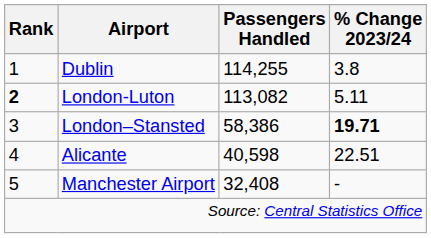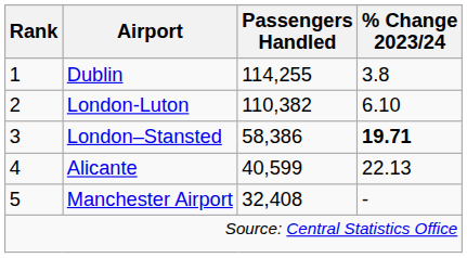 <table class="wikitable sortable">
 <tr style="background:lightgrey;">
 <th>Rank</th>
 <th>Airport</th>
 <th>Passengers <br> Handled</th>
 <th>% Change <br> 2023/24</th>
 </tr>
 <tr>
 <td>1</td>
 <td><a href='#'>Dublin</a></td>
 <td>114,255</td>
 <td>  3.8</td>
 </tr>
 <tr>
-<td><strong>2</strong></td>
+<td>2</td>
 <td><a href='#'>London-Luton</a></td>
-<td>113,082</td>
-<td>  5.11</td>
+<td>110,382</td>
+<td>  6.10</td>
 </tr>
 <tr>
 <td>3</td>
 <td><a href='#'>London–Stansted</a></td>
 <td>58,386</td>
 <td><strong>  19.71</strong></td>
 </tr>
 <tr>
 <td>4</td>
 <td><a href='#'>Alicante</a></td>
-<td>40,598</td>
-<td>22.51</td>
+<td>40,599</td>
+<td>22.13</td>
 </tr>
 <tr>
 <td>5</td>
 <td><a href='#'>Manchester Airport</a></td>
 <td>32,408</td>
 <td>-</td>
 </tr>
 <tr class="sortbottom">
 <td colspan="5" style="text-align:right;"><sup><em>Source: <a href='#'>Central Statistics Office</a></em></sup></td>
 </tr>
 </table>
